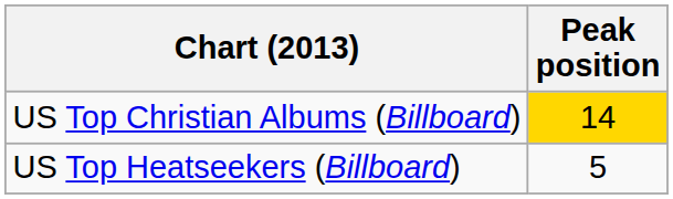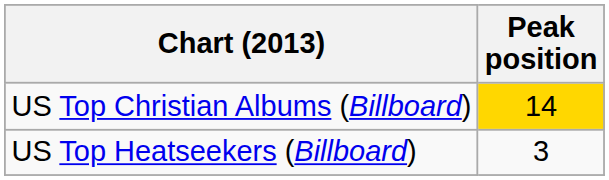 <table class="wikitable">
 <tr>
 <th>Chart (2013)</th>
 <th>Peak<br>position</th>
 </tr>
 <tr>
 <td>US <a href='#'>Top Christian Albums</a> (<em><a href='#'>Billboard</a></em>)</td>
 <td align="center" style="background: gold;">14</td>
 </tr>
 <tr>
 <td>US <a href='#'>Top Heatseekers</a> (<em><a href='#'>Billboard</a></em>)</td>
-<td align="center">5</td>
+<td align="center">3</td>
 </tr>
 </table>
